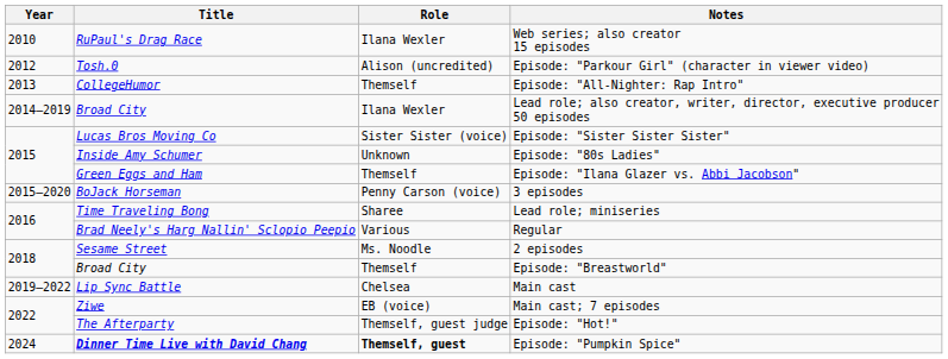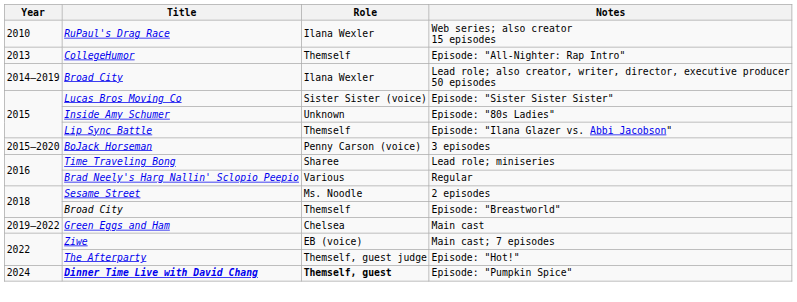 <table class="wikitable sortable">
 <tr>
 <th scope="col">Year</th>
 <th scope="col">Title</th>
 <th scope="col">Role</th>
 <th scope="col" class="unsortable">Notes</th>
 </tr>
 <tr>
 <td>2010</td>
 <td scope="row"><em><a href='#'>RuPaul's Drag Race</a></em></td>
 <td>Ilana Wexler</td>
 <td>Web series; also creator<br>15 episodes</td>
-</tr>
-<tr>
-<td>2012</td>
-<td scope="row"><em><a href='#'>Tosh.0</a></em></td>
-<td>Alison (uncredited)</td>
-<td>Episode: "Parkour Girl" (character in viewer video)</td>
 </tr>
 <tr>
 <td>2013</td>
 <td scope="row"><em><a href='#'>CollegeHumor</a></em></td>
 <td>Themself</td>
 <td>Episode: "All-Nighter: Rap Intro"</td>
 </tr>
 <tr>
 <td>2014–2019</td>
 <td scope="row"><em><a href='#'>Broad City</a></em></td>
 <td>Ilana Wexler</td>
 <td>Lead role; also creator, writer, director, executive producer<br>50 episodes</td>
 </tr>
 <tr>
 <td rowspan="3">2015</td>
 <td scope="row"><em><a href='#'>Lucas Bros Moving Co</a></em></td>
 <td>Sister Sister (voice)</td>
 <td>Episode: "Sister Sister Sister"</td>
 </tr>
 <tr>
 <td scope="row"><em><a href='#'>Inside Amy Schumer</a></em></td>
 <td>Unknown</td>
 <td>Episode: "80s Ladies"</td>
 </tr>
 <tr>
-<td scope="row"><em><a href='#'>Green Eggs and Ham</a></em></td>
+<td scope="row"><em><a href='#'>Lip Sync Battle</a></em></td>
 <td>Themself</td>
 <td>Episode: "Ilana Glazer vs. <a href='#'>Abbi Jacobson</a>"</td>
 </tr>
 <tr>
 <td>2015–2020</td>
 <td scope="row"><em><a href='#'>BoJack Horseman</a></em></td>
 <td>Penny Carson (voice)</td>
 <td>3 episodes</td>
 </tr>
 <tr>
 <td rowspan="2">2016</td>
 <td scope="row"><em><a href='#'>Time Traveling Bong</a></em></td>
 <td>Sharee</td>
 <td>Lead role; miniseries</td>
 </tr>
 <tr>
 <td scope="row"><em><a href='#'>Brad Neely's Harg Nallin' Sclopio Peepio</a></em></td>
 <td>Various</td>
 <td>Regular</td>
 </tr>
 <tr>
 <td rowspan="2">2018</td>
 <td scope="row"><em><a href='#'>Sesame Street</a></em></td>
 <td>Ms. Noodle</td>
 <td>2 episodes</td>
 </tr>
 <tr>
 <td scope="row"><em>Broad City</em></td>
 <td>Themself</td>
 <td>Episode: "Breastworld"</td>
 </tr>
 <tr>
 <td>2019–2022</td>
-<td scope="row"><em><a href='#'>Lip Sync Battle</a></em></td>
+<td scope="row"><em><a href='#'>Green Eggs and Ham</a></em></td>
 <td>Chelsea</td>
 <td>Main cast</td>
 </tr>
 <tr>
 <td rowspan="2">2022</td>
 <td scope="row"><em><a href='#'>Ziwe</a></em></td>
 <td>EB (voice)</td>
 <td>Main cast; 7 episodes</td>
 </tr>
 <tr>
 <td scope="row"><em><a href='#'>The Afterparty</a></em></td>
 <td>Themself, guest judge</td>
 <td>Episode: "Hot!"</td>
 </tr>
 <tr>
 <td>2024</td>
 <td><strong><em><a href='#'>Dinner Time Live with David Chang</a></em></strong></td>
 <td><strong>Themself, guest</strong></td>
 <td>Episode: "Pumpkin Spice"</td>
 </tr>
 </table>
